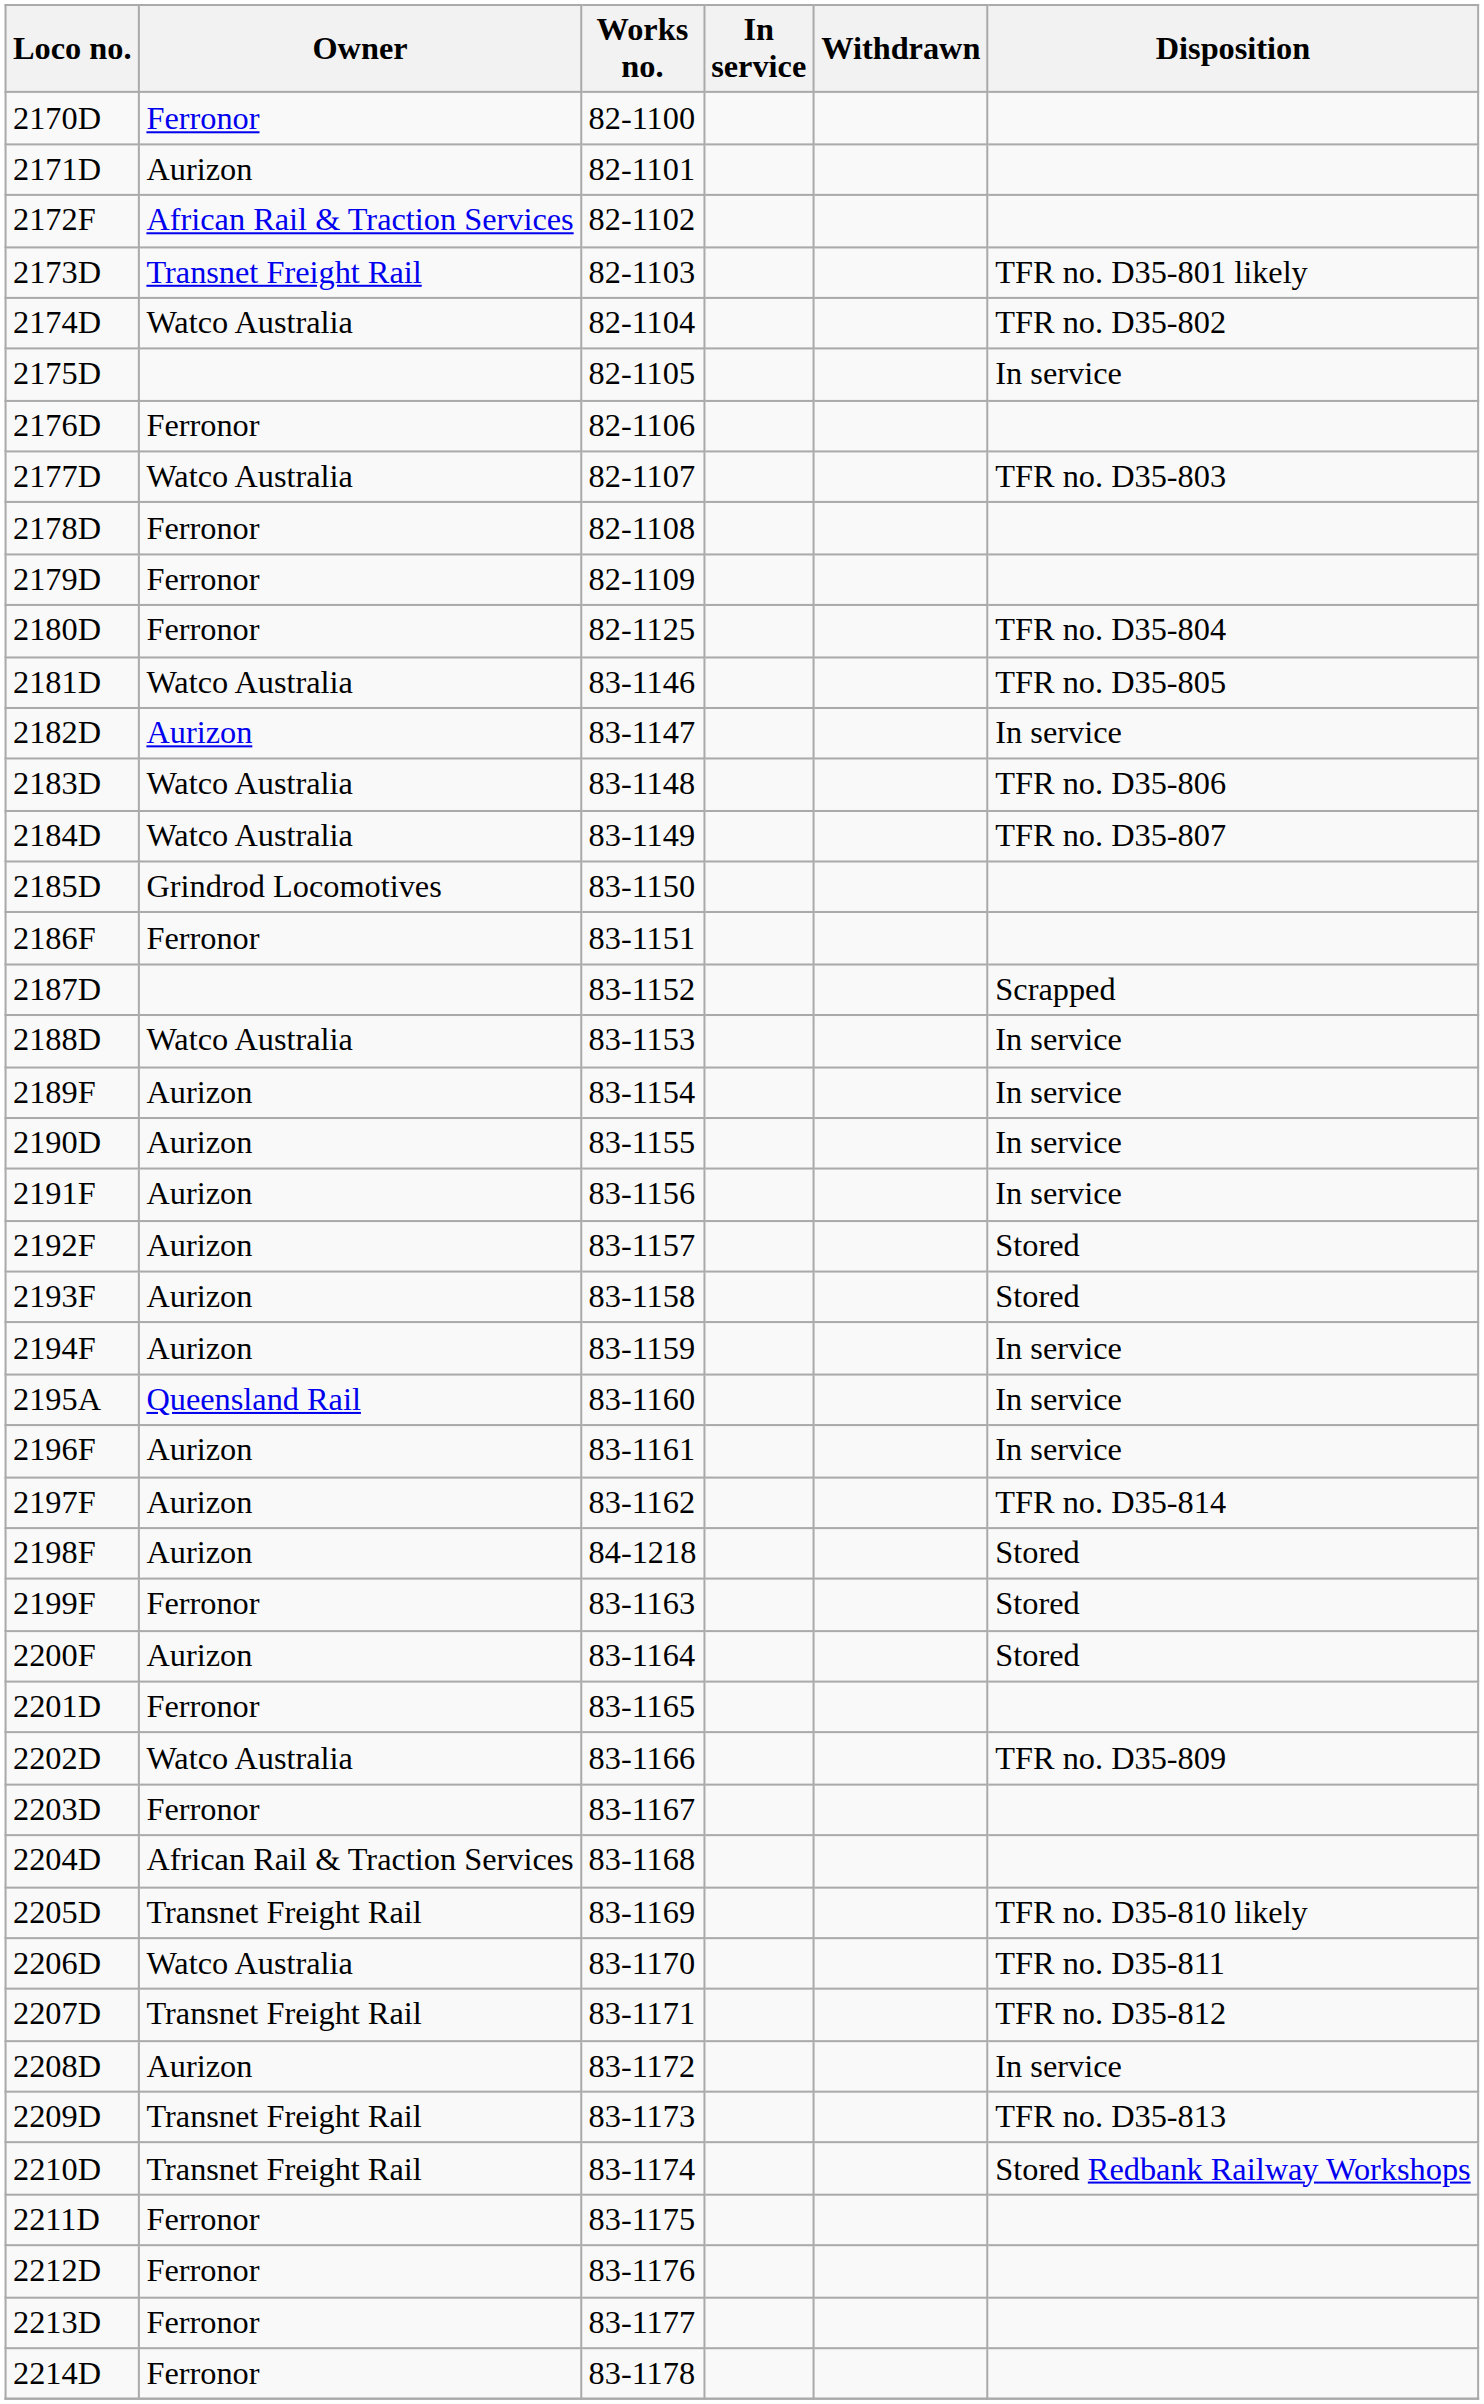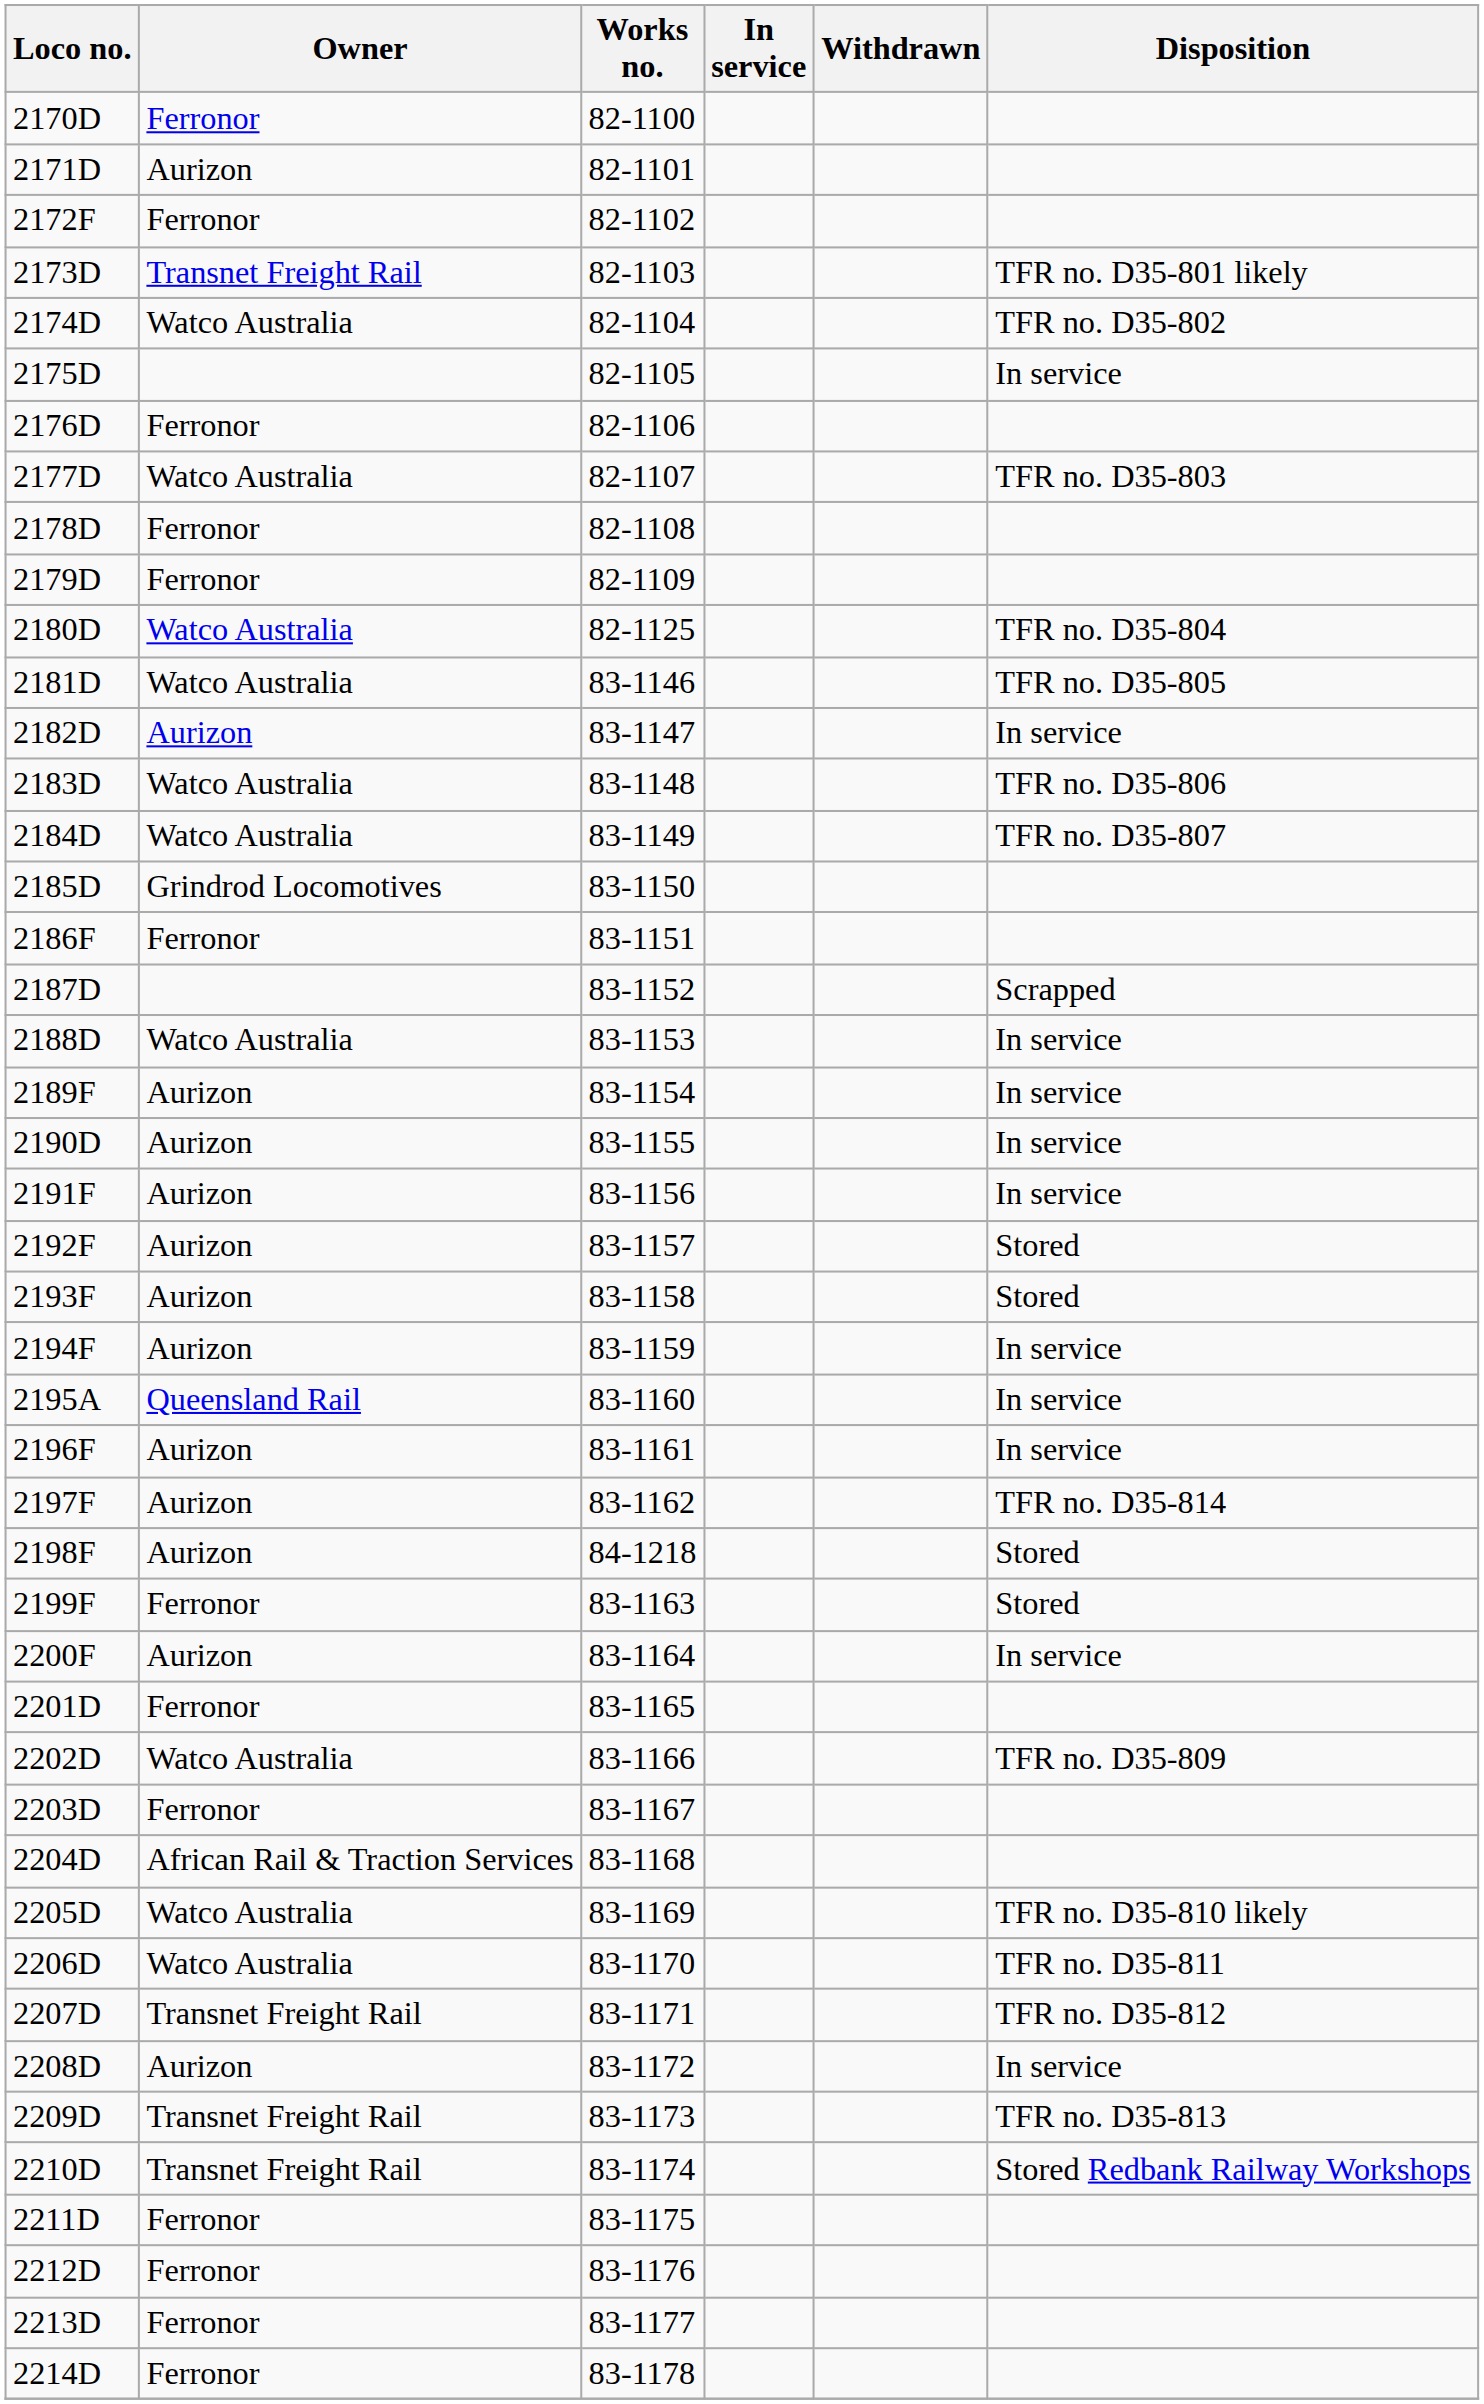 <table class="wikitable collapsible sortable collapsed" style="margin:0.5em auto; font-size:100%;">
 <tr>
 <th>Loco no.</th>
 <th>Owner</th>
 <th>Works<br>no.</th>
 <th>In<br>service</th>
 <th>Withdrawn</th>
 <th>Disposition</th>
 </tr>
 <tr>
 <td>2170D</td>
 <td><a href='#'>Ferronor</a></td>
 <td>82-1100</td>
 <td></td>
 <td></td>
 <td></td>
 </tr>
 <tr>
 <td>2171D</td>
 <td>Aurizon</td>
 <td>82-1101</td>
 <td></td>
 <td></td>
 <td></td>
 </tr>
 <tr>
 <td>2172F</td>
-<td><a href='#'>African Rail & Traction Services</a></td>
+<td>Ferronor</td>
 <td>82-1102</td>
 <td></td>
 <td></td>
 <td></td>
 </tr>
 <tr>
 <td>2173D</td>
 <td><a href='#'>Transnet Freight Rail</a></td>
 <td>82-1103</td>
 <td></td>
 <td></td>
 <td>TFR no. D35-801 likely</td>
 </tr>
 <tr>
 <td>2174D</td>
 <td>Watco Australia</td>
 <td>82-1104</td>
 <td></td>
 <td></td>
 <td>TFR no. D35-802</td>
 </tr>
 <tr>
 <td>2175D</td>
 <td></td>
 <td>82-1105</td>
 <td></td>
 <td></td>
 <td>In service</td>
 </tr>
 <tr>
 <td>2176D</td>
 <td>Ferronor</td>
 <td>82-1106</td>
 <td></td>
 <td></td>
 <td></td>
 </tr>
 <tr>
 <td>2177D</td>
 <td>Watco Australia</td>
 <td>82-1107</td>
 <td></td>
 <td></td>
 <td>TFR no. D35-803</td>
 </tr>
 <tr>
 <td>2178D</td>
 <td>Ferronor</td>
 <td>82-1108</td>
 <td></td>
 <td></td>
 <td></td>
 </tr>
 <tr>
 <td>2179D</td>
 <td>Ferronor</td>
 <td>82-1109</td>
 <td></td>
 <td></td>
 <td></td>
 </tr>
 <tr>
 <td>2180D</td>
-<td>Ferronor</td>
+<td><a href='#'>Watco Australia</a></td>
 <td>82-1125</td>
 <td></td>
 <td></td>
 <td>TFR no. D35-804</td>
 </tr>
 <tr>
 <td>2181D</td>
 <td>Watco Australia</td>
 <td>83-1146</td>
 <td></td>
 <td></td>
 <td>TFR no. D35-805</td>
 </tr>
 <tr>
 <td>2182D</td>
 <td><a href='#'>Aurizon</a></td>
 <td>83-1147</td>
 <td></td>
 <td></td>
 <td>In service</td>
 </tr>
 <tr>
 <td>2183D</td>
 <td>Watco Australia</td>
 <td>83-1148</td>
 <td></td>
 <td></td>
 <td>TFR no. D35-806</td>
 </tr>
 <tr>
 <td>2184D</td>
 <td>Watco Australia</td>
 <td>83-1149</td>
 <td></td>
 <td></td>
 <td>TFR no. D35-807</td>
 </tr>
 <tr>
 <td>2185D</td>
 <td>Grindrod Locomotives</td>
 <td>83-1150</td>
 <td></td>
 <td></td>
 <td></td>
 </tr>
 <tr>
 <td>2186F</td>
 <td>Ferronor</td>
 <td>83-1151</td>
 <td></td>
 <td></td>
 <td></td>
 </tr>
 <tr>
 <td>2187D</td>
 <td></td>
 <td>83-1152</td>
 <td></td>
 <td></td>
 <td>Scrapped</td>
 </tr>
 <tr>
 <td>2188D</td>
 <td>Watco Australia</td>
 <td>83-1153</td>
 <td></td>
 <td></td>
 <td>In service</td>
 </tr>
 <tr>
 <td>2189F</td>
 <td>Aurizon</td>
 <td>83-1154</td>
 <td></td>
 <td></td>
 <td>In service</td>
 </tr>
 <tr>
 <td>2190D</td>
 <td>Aurizon</td>
 <td>83-1155</td>
 <td></td>
 <td></td>
 <td>In service</td>
 </tr>
 <tr>
 <td>2191F</td>
 <td>Aurizon</td>
 <td>83-1156</td>
 <td></td>
 <td></td>
 <td>In service</td>
 </tr>
 <tr>
 <td>2192F</td>
 <td>Aurizon</td>
 <td>83-1157</td>
 <td></td>
 <td></td>
 <td>Stored</td>
 </tr>
 <tr>
 <td>2193F</td>
 <td>Aurizon</td>
 <td>83-1158</td>
 <td></td>
 <td></td>
 <td>Stored</td>
 </tr>
 <tr>
 <td>2194F</td>
 <td>Aurizon</td>
 <td>83-1159</td>
 <td></td>
 <td></td>
 <td>In service</td>
 </tr>
 <tr>
 <td>2195A</td>
 <td><a href='#'>Queensland Rail</a></td>
 <td>83-1160</td>
 <td></td>
 <td></td>
 <td>In service</td>
 </tr>
 <tr>
 <td>2196F</td>
 <td>Aurizon</td>
 <td>83-1161</td>
 <td></td>
 <td></td>
 <td>In service</td>
 </tr>
 <tr>
 <td>2197F</td>
 <td>Aurizon</td>
 <td>83-1162</td>
 <td></td>
 <td></td>
 <td>TFR no. D35-814</td>
 </tr>
 <tr>
 <td>2198F</td>
 <td>Aurizon</td>
 <td>84-1218</td>
 <td></td>
 <td></td>
 <td>Stored</td>
 </tr>
 <tr>
 <td>2199F</td>
 <td>Ferronor</td>
 <td>83-1163</td>
 <td></td>
 <td></td>
 <td>Stored</td>
 </tr>
 <tr>
 <td>2200F</td>
 <td>Aurizon</td>
 <td>83-1164</td>
 <td></td>
 <td></td>
-<td>Stored</td>
+<td>In service</td>
 </tr>
 <tr>
 <td>2201D</td>
 <td>Ferronor</td>
 <td>83-1165</td>
 <td></td>
 <td></td>
 <td></td>
 </tr>
 <tr>
 <td>2202D</td>
 <td>Watco Australia</td>
 <td>83-1166</td>
 <td></td>
 <td></td>
 <td>TFR no. D35-809</td>
 </tr>
 <tr>
 <td>2203D</td>
 <td>Ferronor</td>
 <td>83-1167</td>
 <td></td>
 <td></td>
 <td></td>
 </tr>
 <tr>
 <td>2204D</td>
 <td>African Rail & Traction Services</td>
 <td>83-1168</td>
 <td></td>
 <td></td>
 <td></td>
 </tr>
 <tr>
 <td>2205D</td>
-<td>Transnet Freight Rail</td>
+<td>Watco Australia</td>
 <td>83-1169</td>
 <td></td>
 <td></td>
 <td>TFR no. D35-810 likely</td>
 </tr>
 <tr>
 <td>2206D</td>
 <td>Watco Australia</td>
 <td>83-1170</td>
 <td></td>
 <td></td>
 <td>TFR no. D35-811</td>
 </tr>
 <tr>
 <td>2207D</td>
 <td>Transnet Freight Rail</td>
 <td>83-1171</td>
 <td></td>
 <td></td>
 <td>TFR no. D35-812</td>
 </tr>
 <tr>
 <td>2208D</td>
 <td>Aurizon</td>
 <td>83-1172</td>
 <td></td>
 <td></td>
 <td>In service</td>
 </tr>
 <tr>
 <td>2209D</td>
 <td>Transnet Freight Rail</td>
 <td>83-1173</td>
 <td></td>
 <td></td>
 <td>TFR no. D35-813</td>
 </tr>
 <tr>
 <td>2210D</td>
 <td>Transnet Freight Rail</td>
 <td>83-1174</td>
 <td></td>
 <td></td>
 <td>Stored <a href='#'>Redbank Railway Workshops</a></td>
 </tr>
 <tr>
 <td>2211D</td>
 <td>Ferronor</td>
 <td>83-1175</td>
 <td></td>
 <td></td>
 <td></td>
 </tr>
 <tr>
 <td>2212D</td>
 <td>Ferronor</td>
 <td>83-1176</td>
 <td></td>
 <td></td>
 <td></td>
 </tr>
 <tr>
 <td>2213D</td>
 <td>Ferronor</td>
 <td>83-1177</td>
 <td></td>
 <td></td>
 <td></td>
 </tr>
 <tr>
 <td>2214D</td>
 <td>Ferronor</td>
 <td>83-1178</td>
 <td></td>
 <td></td>
 <td></td>
 </tr>
 <tr>
 </tr>
 </table>
